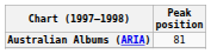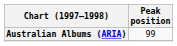 <table class="wikitable sortable plainrowheaders">
 <tr>
 <th scope="col">Chart (1997–1998)</th>
 <th scope="col">Peak<br>position</th>
 </tr>
 <tr>
 <th scope="row">Australian Albums (<a href='#'>ARIA</a>)</th>
-<td align="center">81</td>
+<td align="center">99</td>
 </tr>
 <tr>
 </tr>
 <tr>
 </tr>
 <tr>
 </tr>
 <tr>
 </tr>
 </table>
